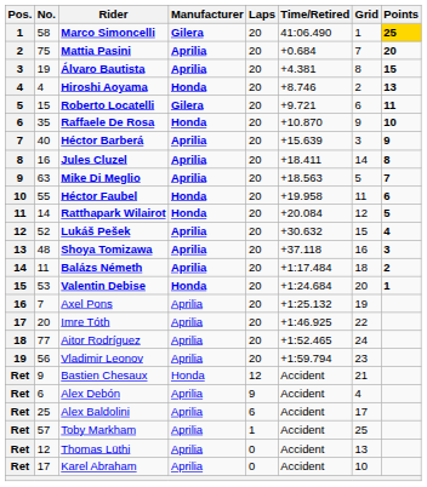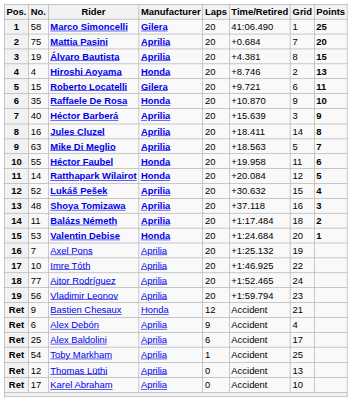 <table class="wikitable" style="font-size: 95%;">
 <tr>
 <th>Pos.</th>
 <th>No.</th>
 <th>Rider</th>
 <th>Manufacturer</th>
 <th>Laps</th>
 <th>Time/Retired</th>
 <th>Grid</th>
 <th>Points</th>
 </tr>
 <tr>
 <th>1</th>
 <td>58</td>
 <td> <strong><a href='#'>Marco Simoncelli</a></strong></td>
 <td><strong><a href='#'>Gilera</a></strong></td>
 <td>20</td>
 <td>41:06.490</td>
 <td>1</td>
-<td style="background: gold;"><strong>25</strong></td>
+<td><strong>25</strong></td>
 </tr>
 <tr>
 <th>2</th>
 <td>75</td>
 <td> <strong><a href='#'>Mattia Pasini</a></strong></td>
 <td><strong><a href='#'>Aprilia</a></strong></td>
 <td>20</td>
 <td>+0.684</td>
 <td>7</td>
 <td><strong>20</strong></td>
 </tr>
 <tr>
 <th>3</th>
 <td>19</td>
 <td> <strong><a href='#'>Álvaro Bautista</a></strong></td>
 <td><strong><a href='#'>Aprilia</a></strong></td>
 <td>20</td>
 <td>+4.381</td>
 <td>8</td>
 <td><strong>15</strong></td>
 </tr>
 <tr>
 <th>4</th>
 <td>4</td>
 <td> <strong><a href='#'>Hiroshi Aoyama</a></strong></td>
 <td><strong><a href='#'>Honda</a></strong></td>
 <td>20</td>
 <td>+8.746</td>
 <td>2</td>
 <td><strong>13</strong></td>
 </tr>
 <tr>
 <th>5</th>
 <td>15</td>
 <td> <strong><a href='#'>Roberto Locatelli</a></strong></td>
 <td><strong><a href='#'>Gilera</a></strong></td>
 <td>20</td>
 <td>+9.721</td>
 <td>6</td>
 <td><strong>11</strong></td>
 </tr>
 <tr>
 <th>6</th>
 <td>35</td>
 <td> <strong><a href='#'>Raffaele De Rosa</a></strong></td>
 <td><strong><a href='#'>Honda</a></strong></td>
 <td>20</td>
 <td>+10.870</td>
 <td>9</td>
 <td><strong>10</strong></td>
 </tr>
 <tr>
 <th>7</th>
 <td>40</td>
 <td> <strong><a href='#'>Héctor Barberá</a></strong></td>
 <td><strong><a href='#'>Aprilia</a></strong></td>
 <td>20</td>
 <td>+15.639</td>
 <td>3</td>
 <td><strong>9</strong></td>
 </tr>
 <tr>
 <th>8</th>
 <td>16</td>
 <td> <strong><a href='#'>Jules Cluzel</a></strong></td>
 <td><strong><a href='#'>Aprilia</a></strong></td>
 <td>20</td>
 <td>+18.411</td>
 <td>14</td>
 <td><strong>8</strong></td>
 </tr>
 <tr>
 <th>9</th>
 <td>63</td>
 <td> <strong><a href='#'>Mike Di Meglio</a></strong></td>
 <td><strong><a href='#'>Aprilia</a></strong></td>
 <td>20</td>
 <td>+18.563</td>
 <td>5</td>
 <td><strong>7</strong></td>
 </tr>
 <tr>
 <th>10</th>
 <td>55</td>
 <td> <strong><a href='#'>Héctor Faubel</a></strong></td>
 <td><strong><a href='#'>Honda</a></strong></td>
 <td>20</td>
 <td>+19.958</td>
 <td>11</td>
 <td><strong>6</strong></td>
 </tr>
 <tr>
 <th>11</th>
 <td>14</td>
 <td> <strong><a href='#'>Ratthapark Wilairot</a></strong></td>
 <td><strong><a href='#'>Honda</a></strong></td>
 <td>20</td>
 <td>+20.084</td>
 <td>12</td>
 <td><strong>5</strong></td>
 </tr>
 <tr>
 <th>12</th>
 <td>52</td>
 <td> <strong><a href='#'>Lukáš Pešek</a></strong></td>
 <td><strong><a href='#'>Aprilia</a></strong></td>
 <td>20</td>
 <td>+30.632</td>
 <td>15</td>
 <td><strong>4</strong></td>
 </tr>
 <tr>
 <th>13</th>
 <td>48</td>
 <td> <strong><a href='#'>Shoya Tomizawa</a></strong></td>
 <td><strong><a href='#'>Aprilia</a></strong></td>
 <td>20</td>
 <td>+37.118</td>
 <td>16</td>
 <td><strong>3</strong></td>
 </tr>
 <tr>
 <th>14</th>
 <td>11</td>
 <td> <strong><a href='#'>Balázs Németh</a></strong></td>
 <td><strong><a href='#'>Aprilia</a></strong></td>
 <td>20</td>
 <td>+1:17.484</td>
 <td>18</td>
 <td><strong>2</strong></td>
 </tr>
 <tr>
 <th>15</th>
 <td>53</td>
 <td> <strong><a href='#'>Valentin Debise</a></strong></td>
 <td><strong><a href='#'>Honda</a></strong></td>
 <td>20</td>
 <td>+1:24.684</td>
 <td>20</td>
 <td><strong>1</strong></td>
 </tr>
 <tr>
 <th>16</th>
 <td>7</td>
 <td> <a href='#'>Axel Pons</a></td>
 <td><a href='#'>Aprilia</a></td>
 <td>20</td>
 <td>+1:25.132</td>
 <td>19</td>
 <td></td>
 </tr>
 <tr>
 <th>17</th>
-<td>20</td>
+<td>10</td>
 <td> <a href='#'>Imre Tóth</a></td>
 <td><a href='#'>Aprilia</a></td>
 <td>20</td>
 <td>+1:46.925</td>
 <td>22</td>
 <td></td>
 </tr>
 <tr>
 <th>18</th>
 <td>77</td>
 <td> <a href='#'>Aitor Rodríguez</a></td>
 <td><a href='#'>Aprilia</a></td>
 <td>20</td>
 <td>+1:52.465</td>
 <td>24</td>
 <td></td>
 </tr>
 <tr>
 <th>19</th>
 <td>56</td>
 <td> <a href='#'>Vladimir Leonov</a></td>
 <td><a href='#'>Aprilia</a></td>
 <td>20</td>
 <td>+1:59.794</td>
 <td>23</td>
 <td></td>
 </tr>
 <tr>
 <th>Ret</th>
 <td>9</td>
 <td> <a href='#'>Bastien Chesaux</a></td>
 <td><a href='#'>Honda</a></td>
 <td>12</td>
 <td>Accident</td>
 <td>21</td>
 <td></td>
 </tr>
 <tr>
 <th>Ret</th>
 <td>6</td>
 <td> <a href='#'>Alex Debón</a></td>
 <td><a href='#'>Aprilia</a></td>
 <td>9</td>
 <td>Accident</td>
 <td>4</td>
 <td></td>
 </tr>
 <tr>
 <th>Ret</th>
 <td>25</td>
 <td> <a href='#'>Alex Baldolini</a></td>
 <td><a href='#'>Aprilia</a></td>
 <td>6</td>
 <td>Accident</td>
 <td>17</td>
 <td></td>
 </tr>
 <tr>
 <th>Ret</th>
-<td>57</td>
+<td>54</td>
 <td> <a href='#'>Toby Markham</a></td>
 <td><a href='#'>Aprilia</a></td>
 <td>1</td>
 <td>Accident</td>
 <td>25</td>
 <td></td>
 </tr>
 <tr>
 <th>Ret</th>
 <td>12</td>
 <td> <a href='#'>Thomas Lüthi</a></td>
 <td><a href='#'>Aprilia</a></td>
 <td>0</td>
 <td>Accident</td>
 <td>13</td>
 <td></td>
 </tr>
 <tr>
 <th>Ret</th>
 <td>17</td>
 <td> <a href='#'>Karel Abraham</a></td>
 <td><a href='#'>Aprilia</a></td>
 <td>0</td>
 <td>Accident</td>
 <td>10</td>
 <td></td>
 </tr>
 <tr>
 <th colspan=8></th>
 </tr>
 </table>
